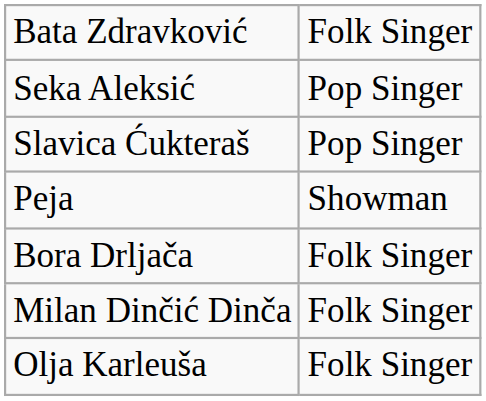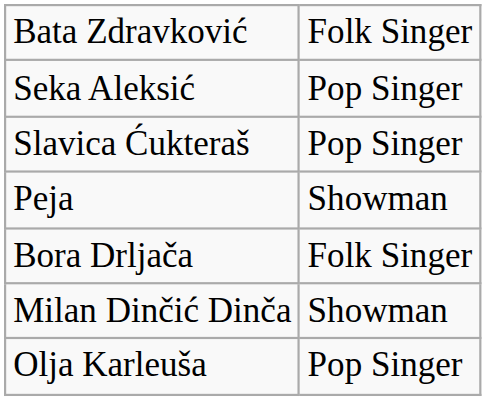 <table class="wikitable">
 <tr>
 <td>Bata Zdravković</td>
 <td>Folk Singer</td>
 </tr>
 <tr>
 <td>Seka Aleksić</td>
 <td>Pop Singer</td>
 </tr>
 <tr>
 <td>Slavica Ćukteraš</td>
 <td>Pop Singer</td>
 </tr>
 <tr>
 <td>Peja</td>
 <td>Showman</td>
 </tr>
 <tr>
 <td>Bora Drljača</td>
 <td>Folk Singer</td>
 </tr>
 <tr>
 <td>Milan Dinčić Dinča</td>
-<td>Folk Singer</td>
+<td>Showman</td>
 </tr>
 <tr>
 <td>Olja Karleuša</td>
-<td>Folk Singer</td>
+<td>Pop Singer</td>
 </tr>
 </table>
